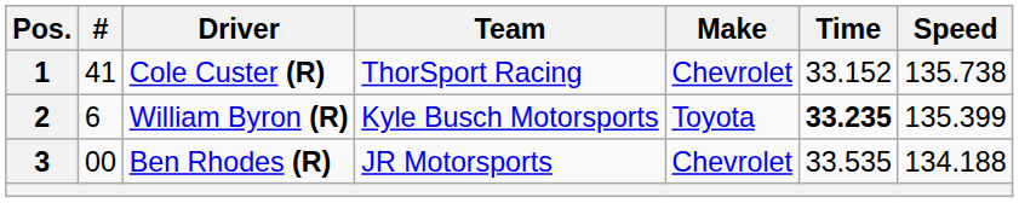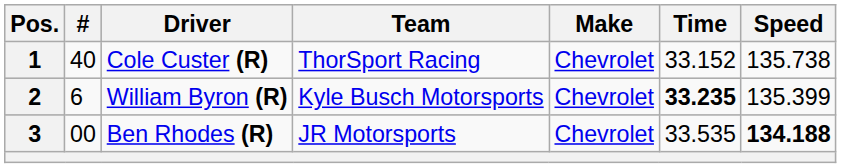 <table class="wikitable" style="font-size:95%">
 <tr>
 <th>Pos.</th>
 <th>#</th>
 <th>Driver</th>
 <th>Team</th>
 <th>Make</th>
 <th>Time</th>
 <th>Speed</th>
 </tr>
 <tr>
 <th>1</th>
-<td>41</td>
+<td>40</td>
 <td><a href='#'>Cole Custer</a> <strong>(R)</strong></td>
 <td><a href='#'>ThorSport Racing</a></td>
 <td><a href='#'>Chevrolet</a></td>
 <td>33.152</td>
 <td>135.738</td>
 </tr>
 <tr>
 <th>2</th>
 <td>6</td>
 <td><a href='#'>William Byron</a> <strong>(R)</strong></td>
 <td><a href='#'>Kyle Busch Motorsports</a></td>
-<td><a href='#'>Toyota</a></td>
+<td><a href='#'>Chevrolet</a></td>
 <td><strong>33.235</strong></td>
 <td>135.399</td>
 </tr>
 <tr>
 <th>3</th>
 <td>00</td>
 <td><a href='#'>Ben Rhodes</a> <strong>(R)</strong></td>
 <td><a href='#'>JR Motorsports</a></td>
 <td><a href='#'>Chevrolet</a></td>
 <td>33.535</td>
-<td>134.188</td>
+<td><strong>134.188</strong></td>
 </tr>
 <tr>
 <th colspan="7"></th>
 </tr>
 </table>
